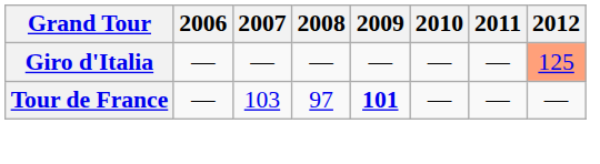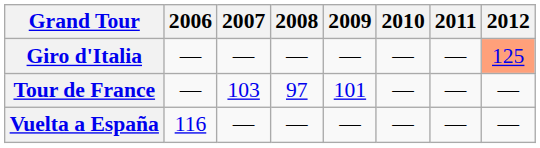 <table class="wikitable plainrowheaders">
 <tr>
 <th scope="col"><a href='#'>Grand Tour</a></th>
 <th scope="col">2006</th>
 <th scope="col">2007</th>
 <th scope="col">2008</th>
 <th scope="col">2009</th>
 <th scope="col">2010</th>
 <th scope="col">2011</th>
 <th scope="col">2012</th>
 </tr>
 <tr style="text-align:center;">
 <th scope="row"> <a href='#'>Giro d'Italia</a></th>
 <td>—</td>
 <td>—</td>
 <td>—</td>
 <td>—</td>
 <td>—</td>
 <td>—</td>
 <td style="background: lightsalmon;"><a href='#'>125</a></td>
 </tr>
 <tr style="text-align:center;">
 <th scope="row"> <a href='#'>Tour de France</a></th>
 <td>—</td>
 <td><a href='#'>103</a></td>
 <td><a href='#'>97</a></td>
-<td><strong><a href='#'>101</a></strong></td>
+<td><a href='#'>101</a></td>
+<td>—</td>
+<td>—</td>
+<td>—</td>
+</tr>
+<tr style="text-align:center;">
+<th scope="row"> <a href='#'>Vuelta a España</a></th>
+<td><a href='#'>116</a></td>
+<td>—</td>
+<td>—</td>
+<td>—</td>
 <td>—</td>
 <td>—</td>
 <td>—</td>
 </tr>
 </table>
